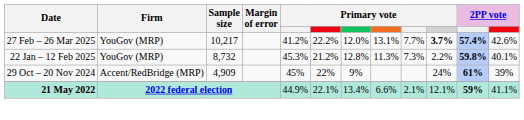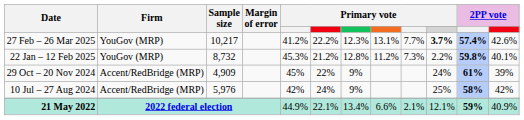 <table class="nowrap wikitable tpl-blanktable" style=text-align:center;font-size:90%>
 <tr>
 <th rowspan=2>Date</th>
 <th rowspan=2>Firm</th>
 <th rowspan=2>Sample<br>size</th>
 <th rowspan=2>Margin<br>of error</th>
 <th colspan=6>Primary vote</th>
 <th colspan=2 class=unsortable style=background:#ebbce3><a href='#'>2PP vote</a></th>
 </tr>
 <tr>
 <th style=background:></th>
 <th class="unsortable" style="background:#F00011"></th>
 <th class=unsortable style=background:#10C25B></th>
 <th class=unsortable style=background:#f36c21></th>
 <th class=unsortable style=background:></th>
 <th class=unsortable style=background:lightgray></th>
 <th style=background:></th>
 <th class="unsortable" style="background:#F00011"></th>
 </tr>
 <tr>
 <td align=right>27 Feb – 26 Mar 2025</td>
 <td align=left>YouGov (MRP)</td>
 <td>10,217</td>
 <td></td>
 <td>41.2%</td>
 <td>22.2%</td>
-<td>12.0%</td>
+<td>12.3%</td>
 <td>13.1%</td>
 <td>7.7%</td>
 <td><strong>3.7%</strong></td>
 <th style="background:#B6CDFB">57.4%</th>
 <td>42.6%</td>
 </tr>
 <tr>
 <td align=right>22 Jan – 12 Feb 2025</td>
 <td align=left>YouGov (MRP)</td>
 <td>8,732</td>
 <td></td>
 <td>45.3%</td>
 <td>21.2%</td>
 <td>12.8%</td>
-<td>11.3%</td>
+<td>11.2%</td>
 <td>7.3%</td>
 <td>2.2%</td>
 <th style="background:#B6CDFB">59.8%</th>
 <td>40.1%</td>
 </tr>
 <tr>
 <td align=right>29 Oct – 20 Nov 2024</td>
 <td align=left>Accent/RedBridge (MRP)</td>
 <td>4,909</td>
 <td></td>
 <td>45%</td>
 <td>22%</td>
 <td>9%</td>
 <td></td>
 <td></td>
 <td>24%</td>
 <th style="background:#B6CDFB">61%</th>
 <td>39%</td>
 </tr>
 <tr>
+<td align=right>10 Jul – 27 Aug 2024</td>
+<td align=left>Accent/RedBridge (MRP)</td>
+<td>5,976</td>
+<td></td>
+<td>42%</td>
+<td>24%</td>
+<td>9%</td>
+<td></td>
+<td></td>
+<td>25%</td>
+<th style="background:#B6CDFB">58%</th>
+<td>42%</td>
+</tr>
+<tr>
 </tr>
 <tr style=background:#b0e9db>
 <td style=text-align:right data-sort-value=21-May-2022><strong>21 May 2022</strong></td>
 <td colspan=3 style=text-align:center><strong><a href='#'>2022 federal election</a></strong></td>
 <td>44.9%</td>
 <td>22.1%</td>
 <td>13.4%</td>
 <td>6.6%</td>
 <td>2.1%</td>
 <td>12.1%</td>
 <td><strong>59%</strong></td>
-<td>41.1%</td>
+<td>40.9%</td>
 </tr>
 </table>
